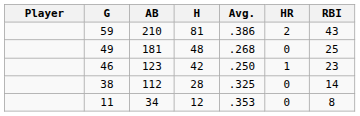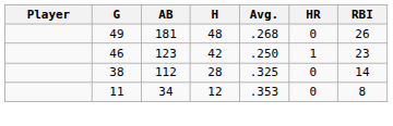 <table class="wikitable sortable">
 <tr>
 <th bgcolor="#DDDDFF" width="16%">Player</th>
 <th bgcolor="#DDDDFF" width="9%">G</th>
 <th bgcolor="#DDDDFF" width="9%">AB</th>
 <th bgcolor="#DDDDFF" width="9%">H</th>
 <th bgcolor="#DDDDFF" width="9%">Avg.</th>
 <th bgcolor="#DDDDFF" width="9%">HR</th>
 <th bgcolor="#DDDDFF" width="9%">RBI</th>
 </tr>
 <tr align="center">
 <td></td>
-<td>59</td>
-<td>210</td>
-<td>81</td>
-<td>.386</td>
-<td>2</td>
-<td>43</td>
-</tr>
-<tr align="center">
-<td></td>
 <td>49</td>
 <td>181</td>
 <td>48</td>
 <td>.268</td>
 <td>0</td>
-<td>25</td>
+<td>26</td>
 </tr>
 <tr align="center">
 <td></td>
 <td>46</td>
 <td>123</td>
 <td>42</td>
 <td>.250</td>
 <td>1</td>
 <td>23</td>
 </tr>
 <tr align="center">
 <td></td>
 <td>38</td>
 <td>112</td>
 <td>28</td>
 <td>.325</td>
 <td>0</td>
 <td>14</td>
 </tr>
 <tr align="center">
 <td></td>
 <td>11</td>
 <td>34</td>
 <td>12</td>
 <td>.353</td>
 <td>0</td>
 <td>8</td>
 </tr>
 </table>
